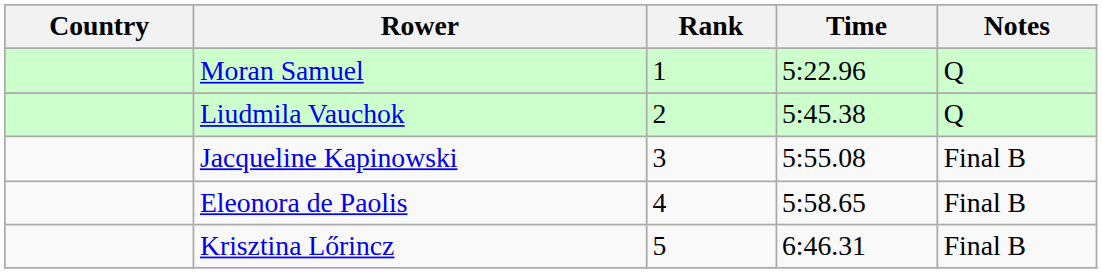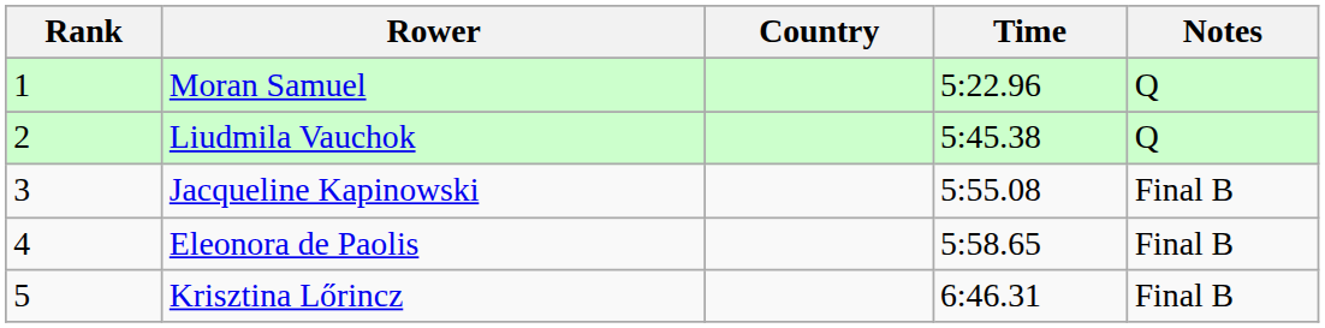 <table class="wikitable" width=50%>
 <tr>
+<th>Rank</th>
+<th>Rower</th>
 <th>Country</th>
-<th>Rower</th>
-<th>Rank</th>
 <th>Time</th>
 <th>Notes</th>
 </tr>
 <tr bgcolor=#ccffcc>
+<td>1</td>
+<td><a href='#'>Moran Samuel</a></td>
 <td></td>
-<td><a href='#'>Moran Samuel</a></td>
-<td>1</td>
 <td>5:22.96</td>
 <td>Q</td>
 </tr>
 <tr bgcolor=#ccffcc>
+<td>2</td>
+<td><a href='#'>Liudmila Vauchok</a></td>
 <td></td>
-<td><a href='#'>Liudmila Vauchok</a></td>
-<td>2</td>
 <td>5:45.38</td>
 <td>Q</td>
 </tr>
 <tr>
+<td>3</td>
+<td><a href='#'>Jacqueline Kapinowski</a></td>
 <td></td>
-<td><a href='#'>Jacqueline Kapinowski</a></td>
-<td>3</td>
 <td>5:55.08</td>
 <td>Final B</td>
 </tr>
 <tr>
+<td>4</td>
+<td><a href='#'>Eleonora de Paolis</a></td>
 <td></td>
-<td><a href='#'>Eleonora de Paolis</a></td>
-<td>4</td>
 <td>5:58.65</td>
 <td>Final B</td>
 </tr>
 <tr>
+<td>5</td>
+<td><a href='#'>Krisztina Lőrincz</a></td>
 <td></td>
-<td><a href='#'>Krisztina Lőrincz</a></td>
-<td>5</td>
 <td>6:46.31</td>
 <td>Final B</td>
 </tr>
 </table>
